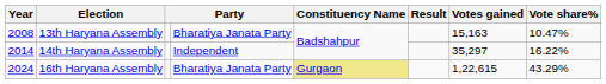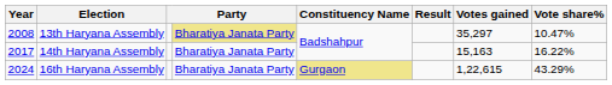 <table class="wikitable">
 <tr>
 <th>Year</th>
 <th>Election</th>
 <th colspan="2">Party</th>
 <th>Constituency Name</th>
 <th>Result</th>
 <th>Votes gained</th>
 <th>Vote share%</th>
 </tr>
 <tr>
 <td><a href='#'>2008</a></td>
 <td><a href='#'>13th Haryana Assembly</a></td>
 <td bgcolor=></td>
-<td> <a href='#'>Bharatiya Janata Party</a></td>
+<td style="background: khaki;"> <a href='#'>Bharatiya Janata Party</a></td>
 <td rowspan="2"><a href='#'>Badshahpur</a></td>
 <td></td>
-<td>15,163</td>
+<td>35,297</td>
 <td>10.47%</td>
 </tr>
 <tr>
-<td><a href='#'>2014</a></td>
+<td><a href='#'>2017</a></td>
 <td><a href='#'>14th Haryana Assembly</a></td>
 <td bgcolor=></td>
-<td><a href='#'>Independent</a></td>
+<td> <a href='#'>Bharatiya Janata Party</a></td>
 <td></td>
-<td>35,297</td>
+<td>15,163</td>
 <td>16.22%</td>
 </tr>
 <tr>
 <td><a href='#'>2024</a></td>
 <td><a href='#'>16th Haryana Assembly</a></td>
 <td bgcolor=></td>
 <td> <a href='#'>Bharatiya Janata Party</a></td>
 <td style="background: khaki;"><a href='#'>Gurgaon</a></td>
 <td></td>
 <td>1,22,615</td>
 <td>43.29%</td>
 </tr>
 </table>
